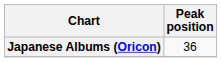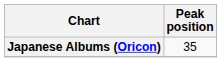 <table class="wikitable plainrowheaders sortable" style="text-align:center;" border="1">
 <tr>
 <th scope="col">Chart</th>
 <th scope="col">Peak<br>position</th>
 </tr>
 <tr>
 <th scope="row">Japanese Albums (<a href='#'>Oricon</a>)</th>
-<td>36</td>
+<td>35</td>
 </tr>
 <tr>
 </tr>
 </table>
